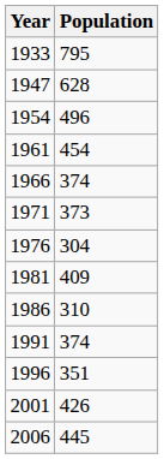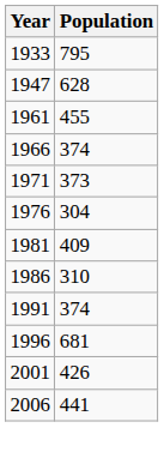 <table class="wikitable">
 <tr>
 <th>Year</th>
 <th>Population</th>
 </tr>
 <tr>
 <td>1933</td>
 <td>795</td>
 </tr>
 <tr>
 <td>1947</td>
 <td>628</td>
 </tr>
 <tr>
-<td>1954</td>
-<td>496</td>
-</tr>
-<tr>
 <td>1961</td>
-<td>454</td>
+<td>455</td>
 </tr>
 <tr>
 <td>1966</td>
 <td>374</td>
 </tr>
 <tr>
 <td>1971</td>
 <td>373</td>
 </tr>
 <tr>
 <td>1976</td>
 <td>304</td>
 </tr>
 <tr>
 <td>1981</td>
 <td>409</td>
 </tr>
 <tr>
 <td>1986</td>
 <td>310</td>
 </tr>
 <tr>
 <td>1991</td>
 <td>374</td>
 </tr>
 <tr>
 <td>1996</td>
-<td>351</td>
+<td>681</td>
 </tr>
 <tr>
 <td>2001</td>
 <td>426</td>
 </tr>
 <tr>
 <td>2006</td>
-<td>445</td>
+<td>441</td>
 </tr>
 </table>
